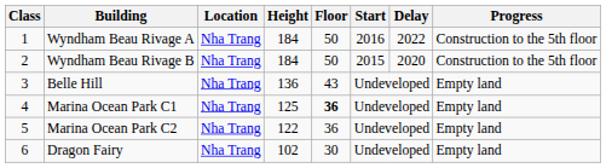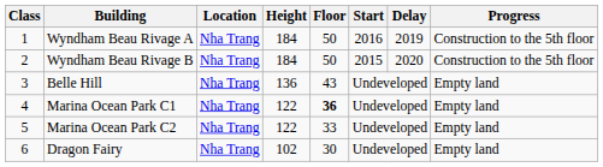 <table class="wikitable sortable" style="text-align:center">
 <tr>
 <th>Class</th>
 <th>Building</th>
 <th>Location</th>
 <th>Height</th>
 <th>Floor</th>
 <th>Start</th>
 <th>Delay</th>
 <th>Progress</th>
 </tr>
 <tr>
 <td>1</td>
 <td align="left">Wyndham Beau Rivage A</td>
 <td><a href='#'>Nha Trang</a></td>
 <td>184</td>
 <td>50</td>
 <td>2016</td>
-<td>2022</td>
+<td>2019</td>
 <td align="left">Construction to the 5th floor</td>
 </tr>
 <tr>
 <td>2</td>
 <td align="left">Wyndham Beau Rivage B</td>
 <td><a href='#'>Nha Trang</a></td>
 <td>184</td>
 <td>50</td>
 <td>2015</td>
 <td>2020</td>
 <td align="left">Construction to the 5th floor</td>
 </tr>
 <tr>
 <td>3</td>
 <td align="left">Belle Hill</td>
 <td><a href='#'>Nha Trang</a></td>
 <td>136</td>
 <td>43</td>
 <td colspan="2">Undeveloped</td>
 <td align="left">Empty land</td>
 </tr>
 <tr>
 <td>4</td>
 <td align="left">Marina Ocean Park C1</td>
 <td><a href='#'>Nha Trang</a></td>
-<td>125</td>
+<td>122</td>
 <td><strong>36</strong></td>
 <td colspan="2">Undeveloped</td>
 <td align="left">Empty land</td>
 </tr>
 <tr>
 <td>5</td>
 <td align="left">Marina Ocean Park C2</td>
 <td><a href='#'>Nha Trang</a></td>
 <td>122</td>
-<td>36</td>
+<td>33</td>
 <td colspan="2">Undeveloped</td>
 <td align="left">Empty land</td>
 </tr>
 <tr>
 <td>6</td>
 <td align="left">Dragon Fairy</td>
 <td><a href='#'>Nha Trang</a></td>
 <td>102</td>
 <td>30</td>
 <td colspan="2">Undeveloped</td>
 <td align="left">Empty land</td>
 </tr>
 </table>
